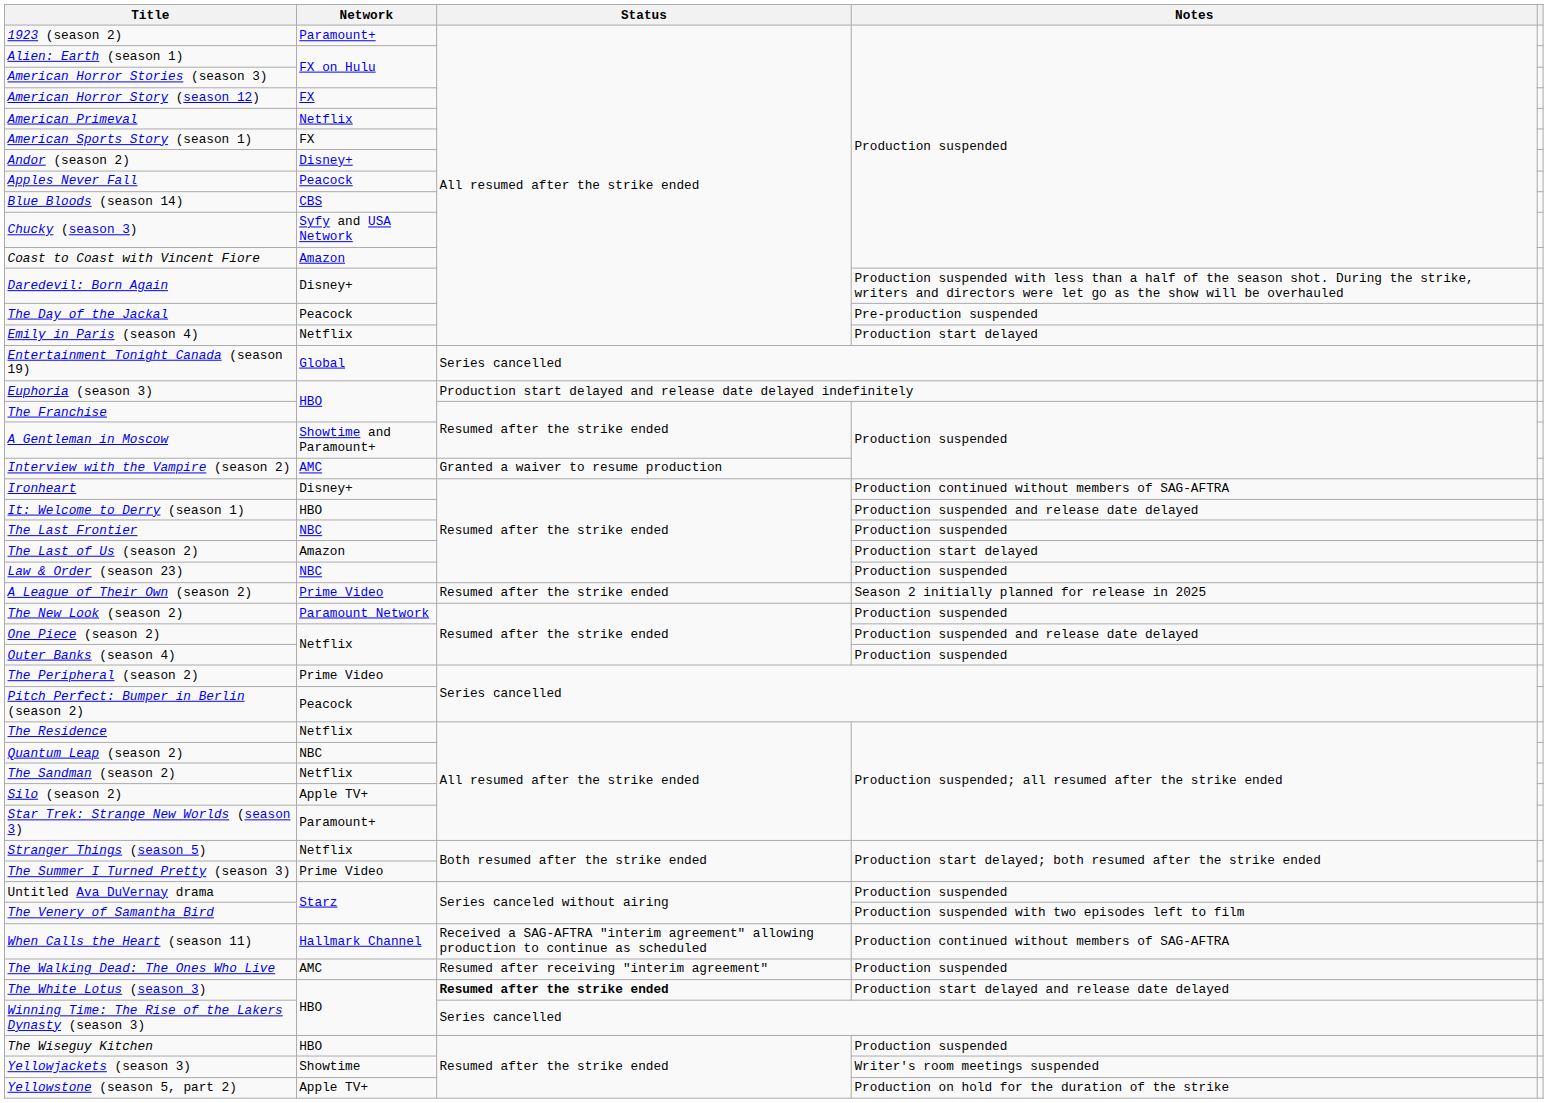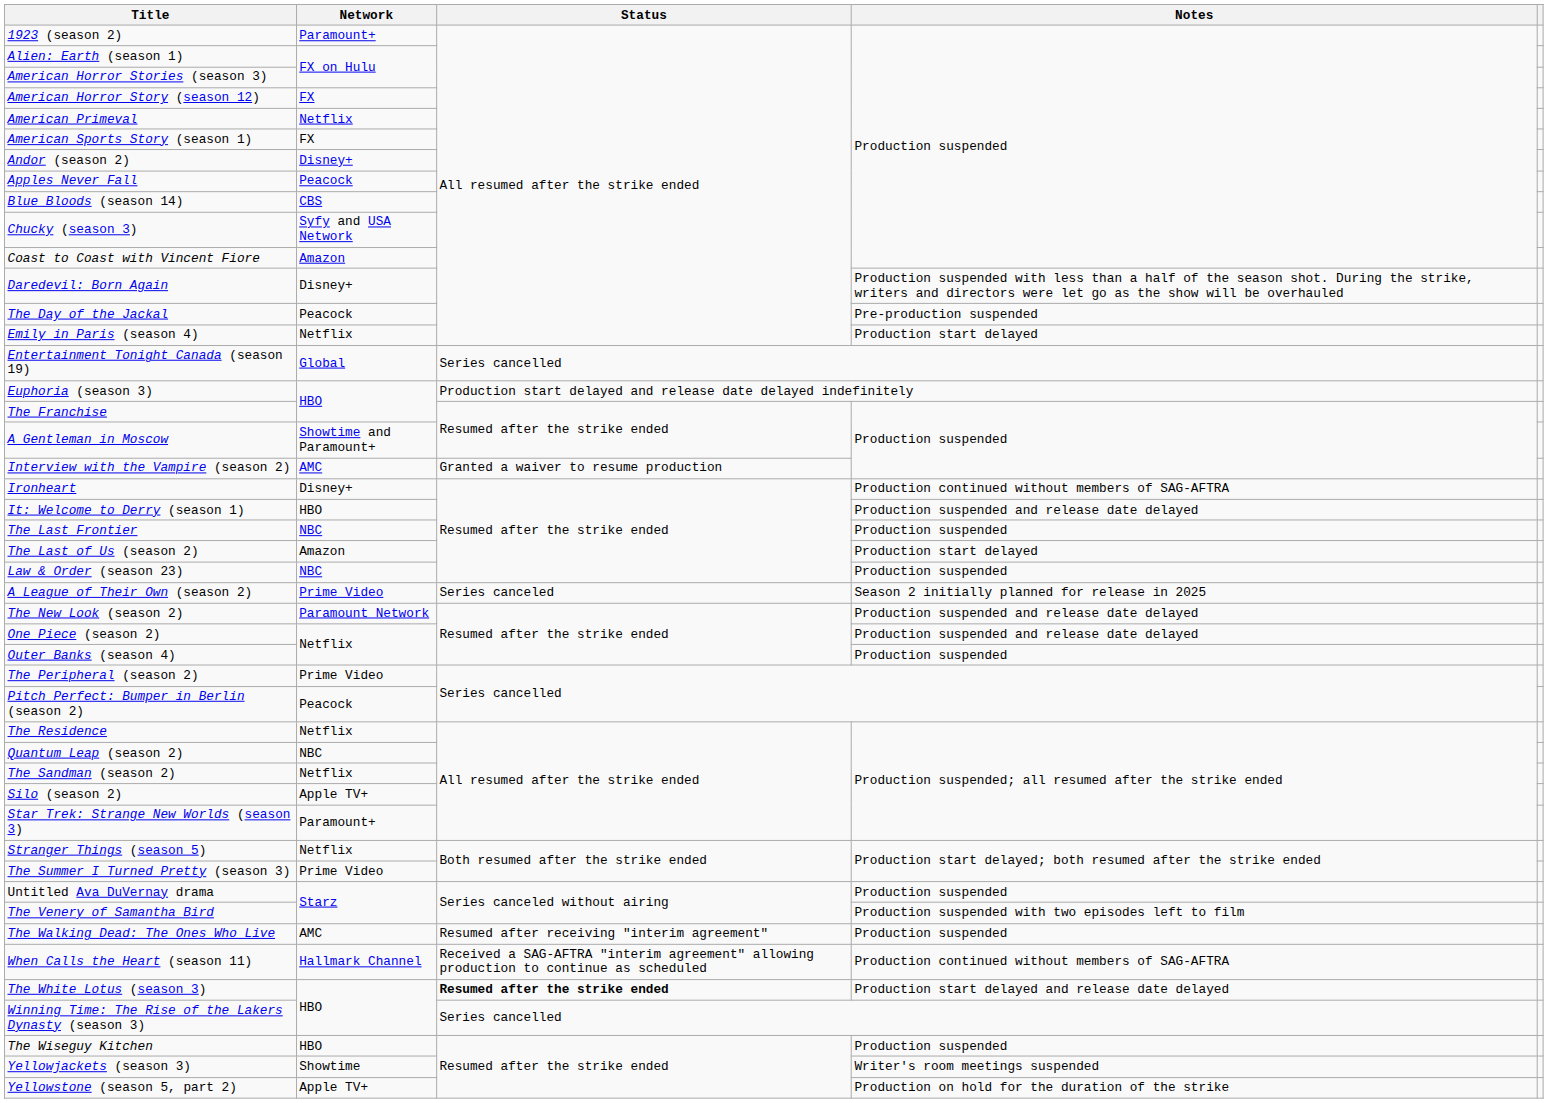 <table class="wikitable sortable defaultcenter col1left">
 <tr>
 <th scope="col">Title</th>
 <th scope="col">Network</th>
 <th>Status</th>
 <th scope="col">Notes</th>
 <th scope="col" class="unsortable"></th>
 </tr>
 <tr>
 <td><em><a href='#'>1923</a></em> (season 2)</td>
 <td><a href='#'>Paramount+</a></td>
 <td rowspan="14">All resumed after the strike ended</td>
 <td rowspan="11">Production suspended</td>
 <td></td>
 </tr>
 <tr>
 <td><em><a href='#'>Alien: Earth</a></em> (season 1)</td>
 <td rowspan="2"><a href='#'>FX on Hulu</a></td>
 <td></td>
 </tr>
 <tr>
 <td><em><a href='#'>American Horror Stories</a></em> (season 3)</td>
 <td></td>
 </tr>
 <tr>
 <td><em><a href='#'>American Horror Story</a></em> (<a href='#'>season 12</a>)</td>
 <td><a href='#'>FX</a></td>
 <td></td>
 </tr>
 <tr>
 <td><em><a href='#'>American Primeval</a></em></td>
 <td><a href='#'>Netflix</a></td>
 <td></td>
 </tr>
 <tr>
 <td><em><a href='#'>American Sports Story</a></em> (season 1)</td>
 <td>FX</td>
 <td></td>
 </tr>
 <tr>
 <td><em><a href='#'>Andor</a></em> (season 2)</td>
 <td><a href='#'>Disney+</a></td>
 <td></td>
 </tr>
 <tr>
 <td><em><a href='#'>Apples Never Fall</a></em></td>
 <td><a href='#'>Peacock</a></td>
 <td></td>
 </tr>
 <tr>
 <td><em><a href='#'>Blue Bloods</a></em> (season 14)</td>
 <td><a href='#'>CBS</a></td>
 <td></td>
 </tr>
 <tr>
 <td><em><a href='#'>Chucky</a></em> (<a href='#'>season 3</a>)</td>
 <td><a href='#'>Syfy</a> and <a href='#'>USA Network</a></td>
 <td></td>
 </tr>
 <tr>
 <td><em>Coast to Coast with Vincent Fiore</em></td>
 <td><a href='#'>Amazon</a></td>
 <td></td>
 </tr>
 <tr>
 <td><em><a href='#'>Daredevil: Born Again</a></em></td>
 <td>Disney+</td>
 <td>Production suspended with less than a half of the season shot. During the strike, writers and directors were let go as the show will be overhauled</td>
 <td></td>
 </tr>
 <tr>
 <td><em><a href='#'>The Day of the Jackal</a></em></td>
 <td>Peacock</td>
 <td>Pre-production suspended</td>
 <td></td>
 </tr>
 <tr>
 <td><em><a href='#'>Emily in Paris</a></em> (season 4)</td>
 <td>Netflix</td>
 <td>Production start delayed</td>
 <td></td>
 </tr>
 <tr>
 <td><em><a href='#'>Entertainment Tonight Canada</a></em> (season 19)</td>
 <td><a href='#'>Global</a></td>
 <td colspan="2">Series cancelled</td>
 <td></td>
 </tr>
 <tr>
 <td><em><a href='#'>Euphoria</a></em> (season 3)</td>
 <td rowspan="2"><a href='#'>HBO</a></td>
 <td colspan="2">Production start delayed and release date delayed indefinitely</td>
 <td></td>
 </tr>
 <tr>
 <td><em><a href='#'>The Franchise</a></em></td>
 <td rowspan="2">Resumed after the strike ended</td>
 <td rowspan="3">Production suspended</td>
 <td></td>
 </tr>
 <tr>
 <td><em><a href='#'>A Gentleman in Moscow</a></em></td>
 <td><a href='#'>Showtime</a> and Paramount+</td>
 <td></td>
 </tr>
 <tr>
 <td><em><a href='#'>Interview with the Vampire</a></em> (season 2)</td>
 <td><a href='#'>AMC</a></td>
 <td>Granted a waiver to resume production</td>
 <td></td>
 </tr>
 <tr>
 <td><em><a href='#'>Ironheart</a></em></td>
 <td>Disney+</td>
 <td rowspan="5">Resumed after the strike ended</td>
 <td>Production continued without members of SAG-AFTRA</td>
 <td></td>
 </tr>
 <tr>
 <td><em><a href='#'>It: Welcome to Derry</a></em> (season 1)</td>
 <td>HBO</td>
 <td>Production suspended and release date delayed</td>
 <td></td>
 </tr>
 <tr>
 <td><em><a href='#'>The Last Frontier</a></em></td>
 <td><a href='#'>NBC</a></td>
 <td>Production suspended</td>
 <td></td>
 </tr>
 <tr>
 <td><em><a href='#'>The Last of Us</a></em> (season 2)</td>
 <td>Amazon</td>
 <td>Production start delayed</td>
 <td></td>
 </tr>
 <tr>
 <td><em><a href='#'>Law & Order</a></em> (season 23)</td>
 <td><a href='#'>NBC</a></td>
 <td>Production suspended</td>
 <td></td>
 </tr>
 <tr>
 <td><em><a href='#'>A League of Their Own</a></em> (season 2)</td>
 <td><a href='#'>Prime Video</a></td>
-<td>Resumed after the strike ended</td>
+<td>Series canceled</td>
 <td>Season 2 initially planned for release in 2025</td>
 <td></td>
 </tr>
 <tr>
 <td><em><a href='#'>The New Look</a></em> (season 2)</td>
 <td><a href='#'>Paramount Network</a></td>
 <td rowspan="3">Resumed after the strike ended</td>
-<td>Production suspended</td>
+<td>Production suspended and release date delayed</td>
 <td></td>
 </tr>
 <tr>
 <td><em><a href='#'>One Piece</a></em> (season 2)</td>
 <td rowspan="2">Netflix</td>
 <td>Production suspended and release date delayed</td>
 <td></td>
 </tr>
 <tr>
 <td><em><a href='#'>Outer Banks</a></em> (season 4)</td>
 <td>Production suspended</td>
 <td></td>
 </tr>
 <tr>
 <td><em><a href='#'>The Peripheral</a></em> (season 2)</td>
 <td>Prime Video</td>
 <td colspan="2" rowspan="2">Series cancelled</td>
 <td></td>
 </tr>
 <tr>
 <td><em><a href='#'>Pitch Perfect: Bumper in Berlin</a></em> (season 2)</td>
 <td>Peacock</td>
 <td></td>
 </tr>
 <tr>
 <td><em><a href='#'>The Residence</a></em></td>
 <td>Netflix</td>
 <td rowspan="5">All resumed after the strike ended</td>
 <td rowspan="5">Production suspended; all resumed after the strike ended</td>
 <td></td>
 </tr>
 <tr>
 <td><em><a href='#'>Quantum Leap</a></em> (season 2)</td>
 <td>NBC</td>
 <td></td>
 </tr>
 <tr>
 <td><em><a href='#'>The Sandman</a></em> (season 2)</td>
 <td>Netflix</td>
 <td></td>
 </tr>
 <tr>
 <td><em><a href='#'>Silo</a></em> (season 2)</td>
 <td>Apple TV+</td>
 <td></td>
 </tr>
 <tr>
 <td><em><a href='#'>Star Trek: Strange New Worlds</a></em> (<a href='#'>season 3</a>)</td>
 <td>Paramount+</td>
 <td></td>
 </tr>
 <tr>
 <td><em><a href='#'>Stranger Things</a></em> (<a href='#'>season 5</a>)</td>
 <td>Netflix</td>
 <td rowspan="2">Both resumed after the strike ended</td>
 <td rowspan="2">Production start delayed; both resumed after the strike ended</td>
 <td></td>
 </tr>
 <tr>
 <td><em><a href='#'>The Summer I Turned Pretty</a></em> (season 3)</td>
 <td>Prime Video</td>
 <td></td>
 </tr>
 <tr>
 <td>Untitled <a href='#'>Ava DuVernay</a> drama</td>
 <td rowspan="2"><a href='#'>Starz</a></td>
 <td rowspan="2">Series canceled without airing</td>
 <td>Production suspended</td>
 <td></td>
 </tr>
 <tr>
 <td><em><a href='#'>The Venery of Samantha Bird</a></em></td>
 <td>Production suspended with two episodes left to film</td>
 <td></td>
 </tr>
 <tr>
+<td><em><a href='#'>The Walking Dead: The Ones Who Live</a></em></td>
+<td>AMC</td>
+<td>Resumed after receiving "interim agreement"</td>
+<td>Production suspended</td>
+<td></td>
+</tr>
+<tr>
 <td><em><a href='#'>When Calls the Heart</a></em> (season 11)</td>
 <td><a href='#'>Hallmark Channel</a></td>
 <td>Received a SAG-AFTRA "interim agreement" allowing production to continue as scheduled</td>
 <td>Production continued without members of SAG-AFTRA</td>
-<td></td>
-</tr>
-<tr>
-<td><em><a href='#'>The Walking Dead: The Ones Who Live</a></em></td>
-<td>AMC</td>
-<td>Resumed after receiving "interim agreement"</td>
-<td>Production suspended</td>
 <td></td>
 </tr>
 <tr>
 <td><em><a href='#'>The White Lotus</a></em> (<a href='#'>season 3</a>)</td>
 <td rowspan="2">HBO</td>
 <td><strong>Resumed after the strike ended</strong></td>
 <td>Production start delayed and release date delayed</td>
 <td></td>
 </tr>
 <tr>
 <td><em><a href='#'>Winning Time: The Rise of the Lakers Dynasty</a></em> (season 3)</td>
 <td colspan="2">Series cancelled</td>
 <td></td>
 </tr>
 <tr>
 <td><em>The Wiseguy Kitchen</em></td>
 <td>HBO</td>
 <td rowspan="3">Resumed after the strike ended</td>
 <td>Production suspended</td>
 <td></td>
 </tr>
 <tr>
 <td><em><a href='#'>Yellowjackets</a></em> (season 3)</td>
 <td>Showtime</td>
 <td>Writer's room meetings suspended</td>
 <td></td>
 </tr>
 <tr>
 <td><em><a href='#'>Yellowstone</a></em> (season 5, part 2)</td>
 <td>Apple TV+</td>
 <td>Production on hold for the duration of the strike</td>
 <td></td>
 </tr>
 </table>
